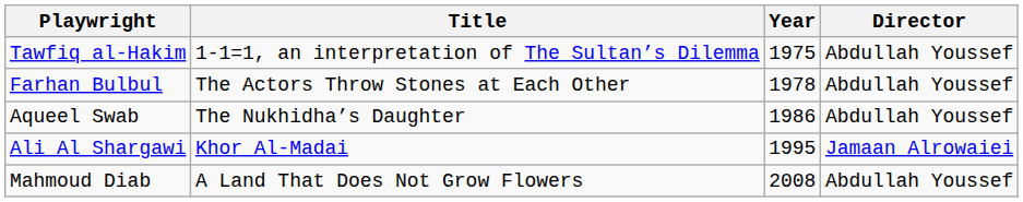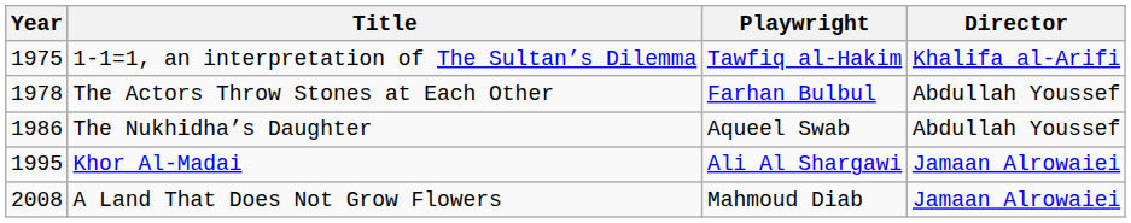 <table class="wikitable">
 <tr>
+<th>Year</th>
+<th>Title</th>
 <th>Playwright</th>
-<th>Title</th>
-<th>Year</th>
 <th>Director</th>
 </tr>
 <tr>
+<td>1975</td>
+<td>1-1=1, an interpretation of <a href='#'>The Sultan’s Dilemma</a></td>
 <td><a href='#'>Tawfiq al-Hakim</a></td>
-<td>1-1=1, an interpretation of <a href='#'>The Sultan’s Dilemma</a></td>
-<td>1975</td>
+<td><a href='#'>Khalifa al-Arifi</a></td>
+</tr>
+<tr>
+<td>1978</td>
+<td>The Actors Throw Stones at Each Other</td>
+<td><a href='#'>Farhan Bulbul</a></td>
 <td>Abdullah Youssef</td>
 </tr>
 <tr>
-<td><a href='#'>Farhan Bulbul</a></td>
-<td>The Actors Throw Stones at Each Other</td>
-<td>1978</td>
+<td>1986</td>
+<td>The Nukhidha’s Daughter</td>
+<td>Aqueel Swab</td>
 <td>Abdullah Youssef</td>
 </tr>
 <tr>
-<td>Aqueel Swab</td>
-<td>The Nukhidha’s Daughter</td>
-<td>1986</td>
-<td>Abdullah Youssef</td>
-</tr>
-<tr>
+<td>1995</td>
+<td><a href='#'>Khor Al-Madai</a></td>
 <td><a href='#'>Ali Al Shargawi</a></td>
-<td><a href='#'>Khor Al-Madai</a></td>
-<td>1995</td>
 <td><a href='#'>Jamaan Alrowaiei</a></td>
 </tr>
 <tr>
+<td>2008</td>
+<td>A Land That Does Not Grow Flowers</td>
 <td>Mahmoud Diab</td>
-<td>A Land That Does Not Grow Flowers</td>
-<td>2008</td>
-<td>Abdullah Youssef</td>
+<td><a href='#'>Jamaan Alrowaiei</a></td>
 </tr>
 </table>
